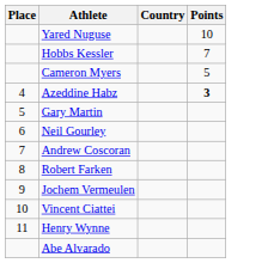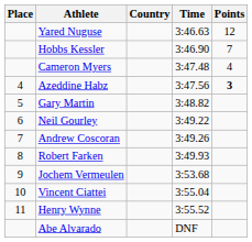 <table class="wikitable">
 <tr>
 <th>Place</th>
 <th>Athlete</th>
 <th>Country</th>
+<th>Time</th>
 <th>Points</th>
 </tr>
 <tr>
 <td align=center></td>
 <td><a href='#'>Yared Nuguse</a></td>
 <td></td>
-<td align=center>10</td>
+<td>3:46.63 <strong></strong></td>
+<td align=center>12</td>
 </tr>
 <tr>
 <td align=center></td>
 <td><a href='#'>Hobbs Kessler</a></td>
 <td></td>
+<td>3:46.90</td>
 <td align=center>7</td>
 </tr>
 <tr>
 <td align=center></td>
 <td><a href='#'>Cameron Myers</a></td>
 <td></td>
-<td align=center>5</td>
+<td>3:47.48</td>
+<td align=center>4</td>
 </tr>
 <tr>
 <td align=center>4</td>
 <td><a href='#'>Azeddine Habz</a></td>
 <td></td>
+<td>3:47.56</td>
 <td align=center><strong>3</strong></td>
 </tr>
 <tr>
 <td align=center>5</td>
 <td><a href='#'>Gary Martin</a></td>
 <td></td>
+<td>3:48.82</td>
 <td align=center></td>
 </tr>
 <tr>
 <td align=center>6</td>
 <td><a href='#'>Neil Gourley</a></td>
 <td></td>
+<td>3:49.22</td>
 <td align=center></td>
 </tr>
 <tr>
 <td align=center>7</td>
 <td><a href='#'>Andrew Coscoran</a></td>
 <td></td>
+<td>3:49.26</td>
 <td align=center></td>
 </tr>
 <tr>
 <td align=center>8</td>
 <td><a href='#'>Robert Farken</a></td>
 <td></td>
+<td>3:49.93</td>
 <td align=center></td>
 </tr>
 <tr>
 <td align=center>9</td>
 <td><a href='#'>Jochem Vermeulen</a></td>
 <td></td>
+<td>3:53.68</td>
 <td align=center></td>
 </tr>
 <tr>
 <td align=center>10</td>
 <td><a href='#'>Vincent Ciattei</a></td>
 <td></td>
+<td>3:55.04</td>
 <td align=center></td>
 </tr>
 <tr>
 <td align=center>11</td>
 <td><a href='#'>Henry Wynne</a></td>
 <td></td>
+<td>3:55.52</td>
 <td align=center></td>
 </tr>
 <tr>
 <td align=center></td>
 <td><a href='#'>Abe Alvarado</a></td>
 <td></td>
+<td>DNF</td>
 <td align=center></td>
 </tr>
 </table>
